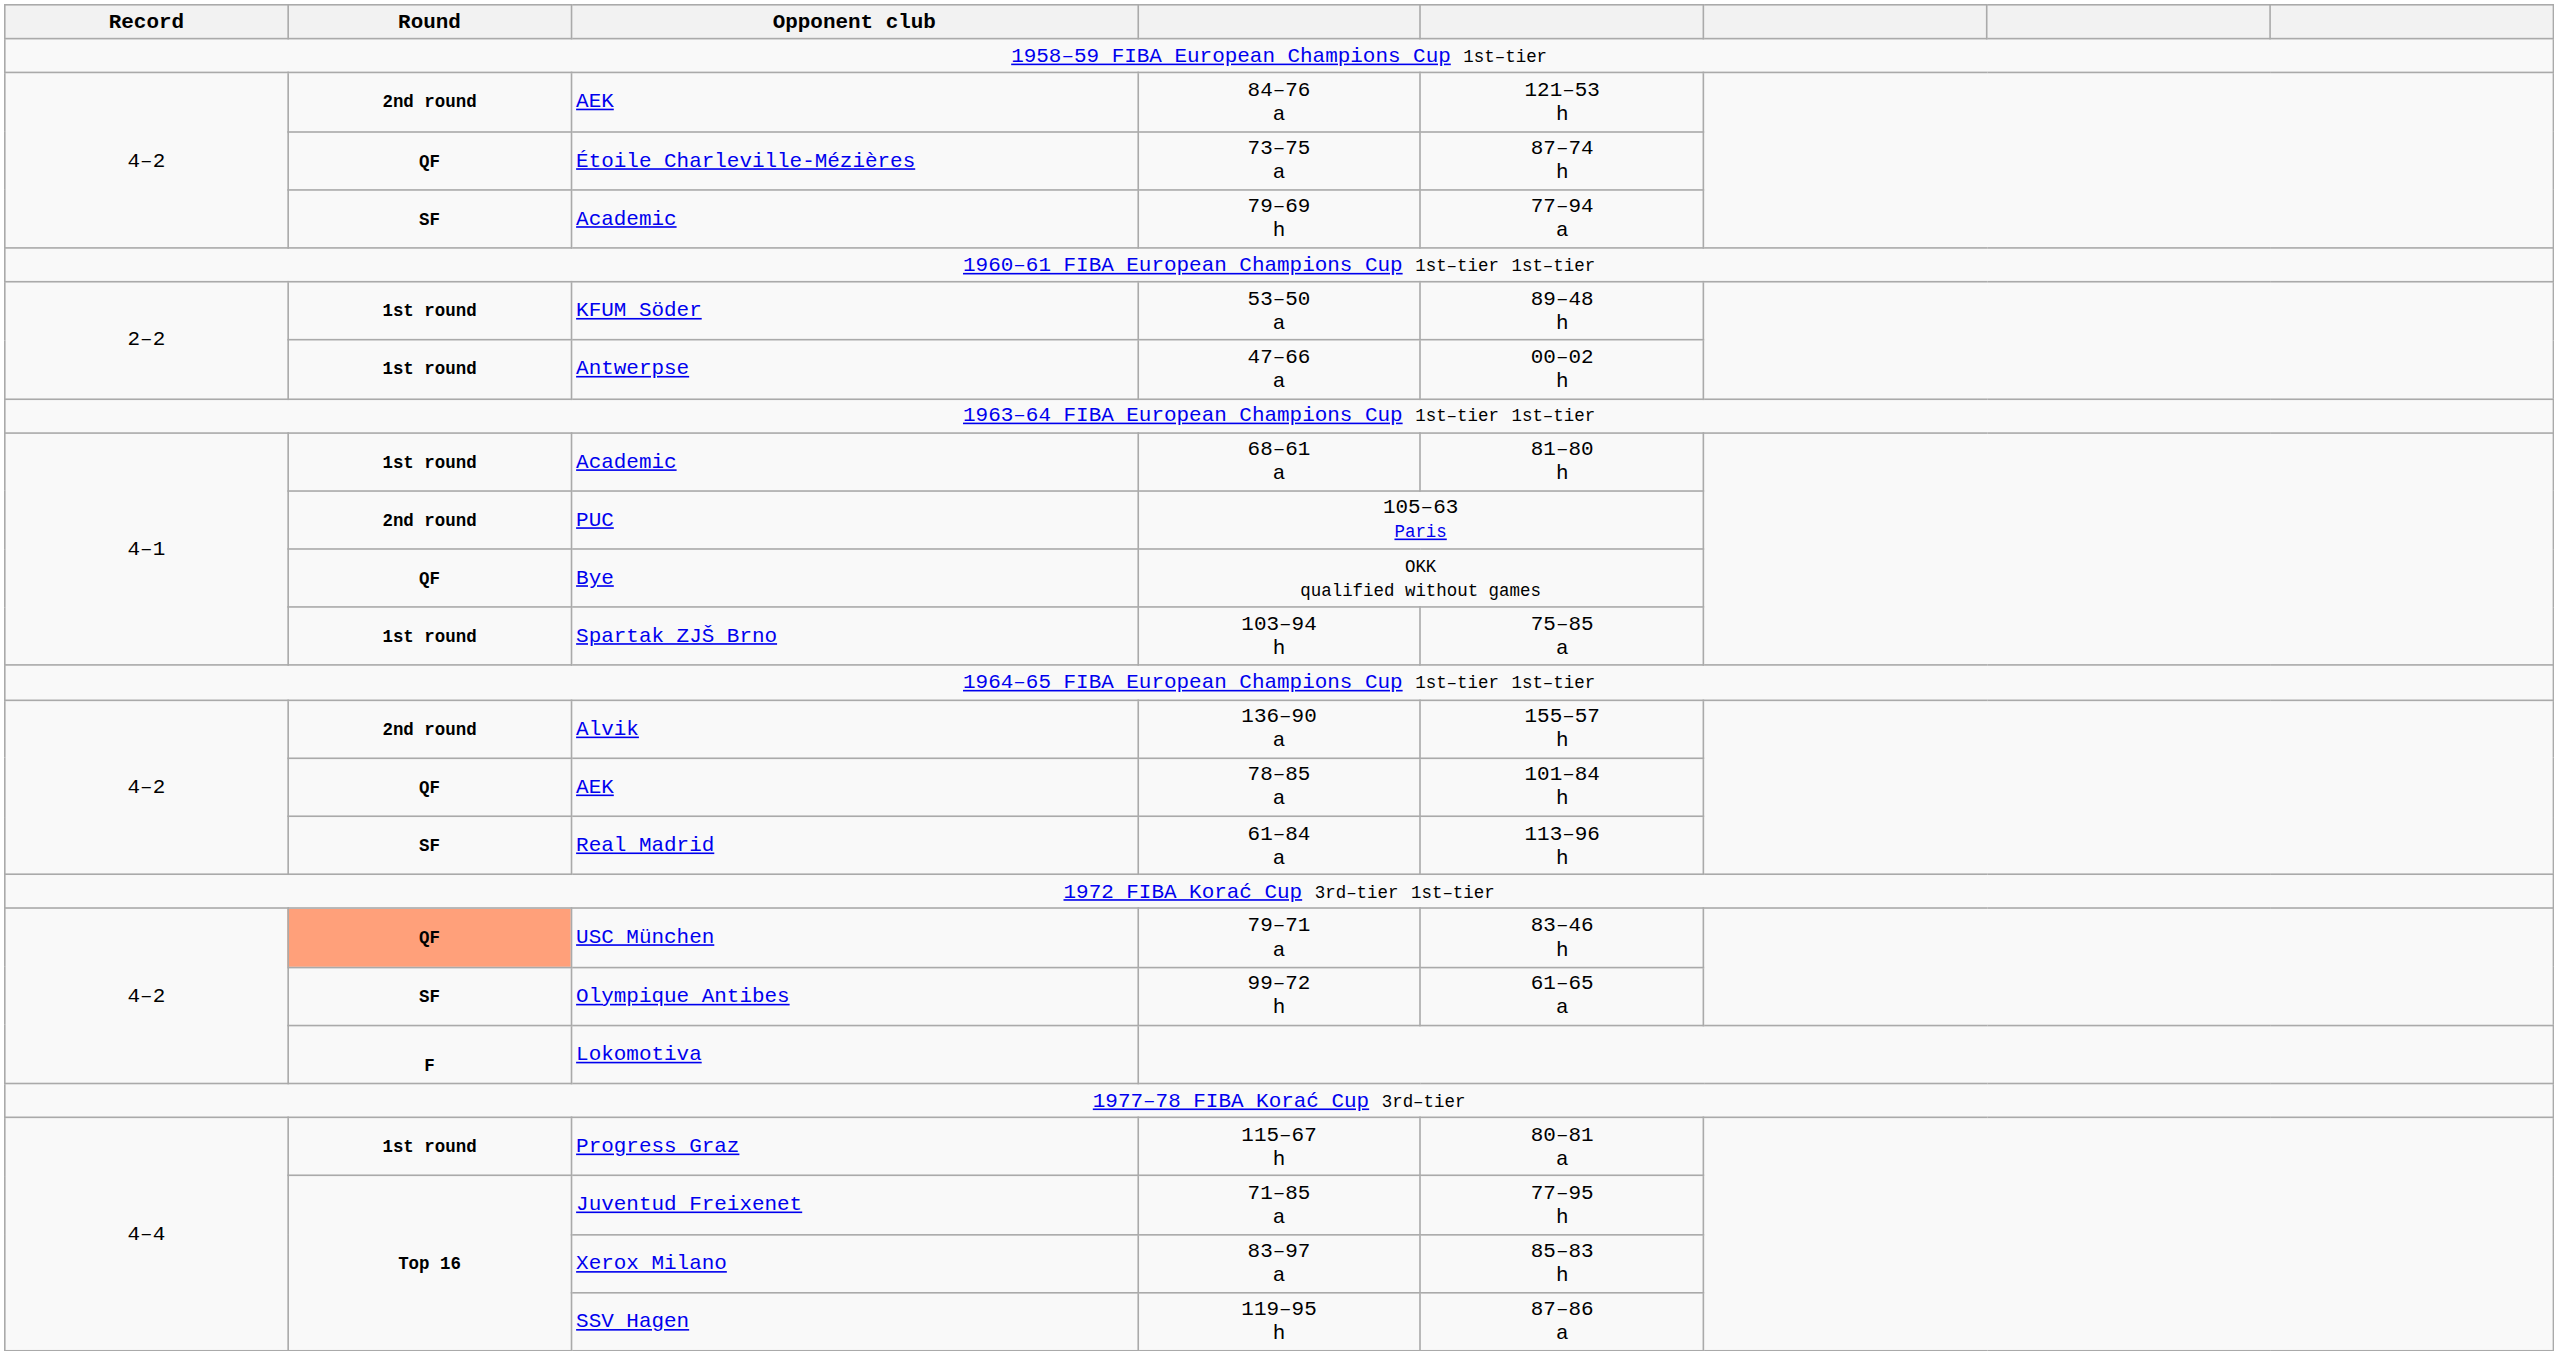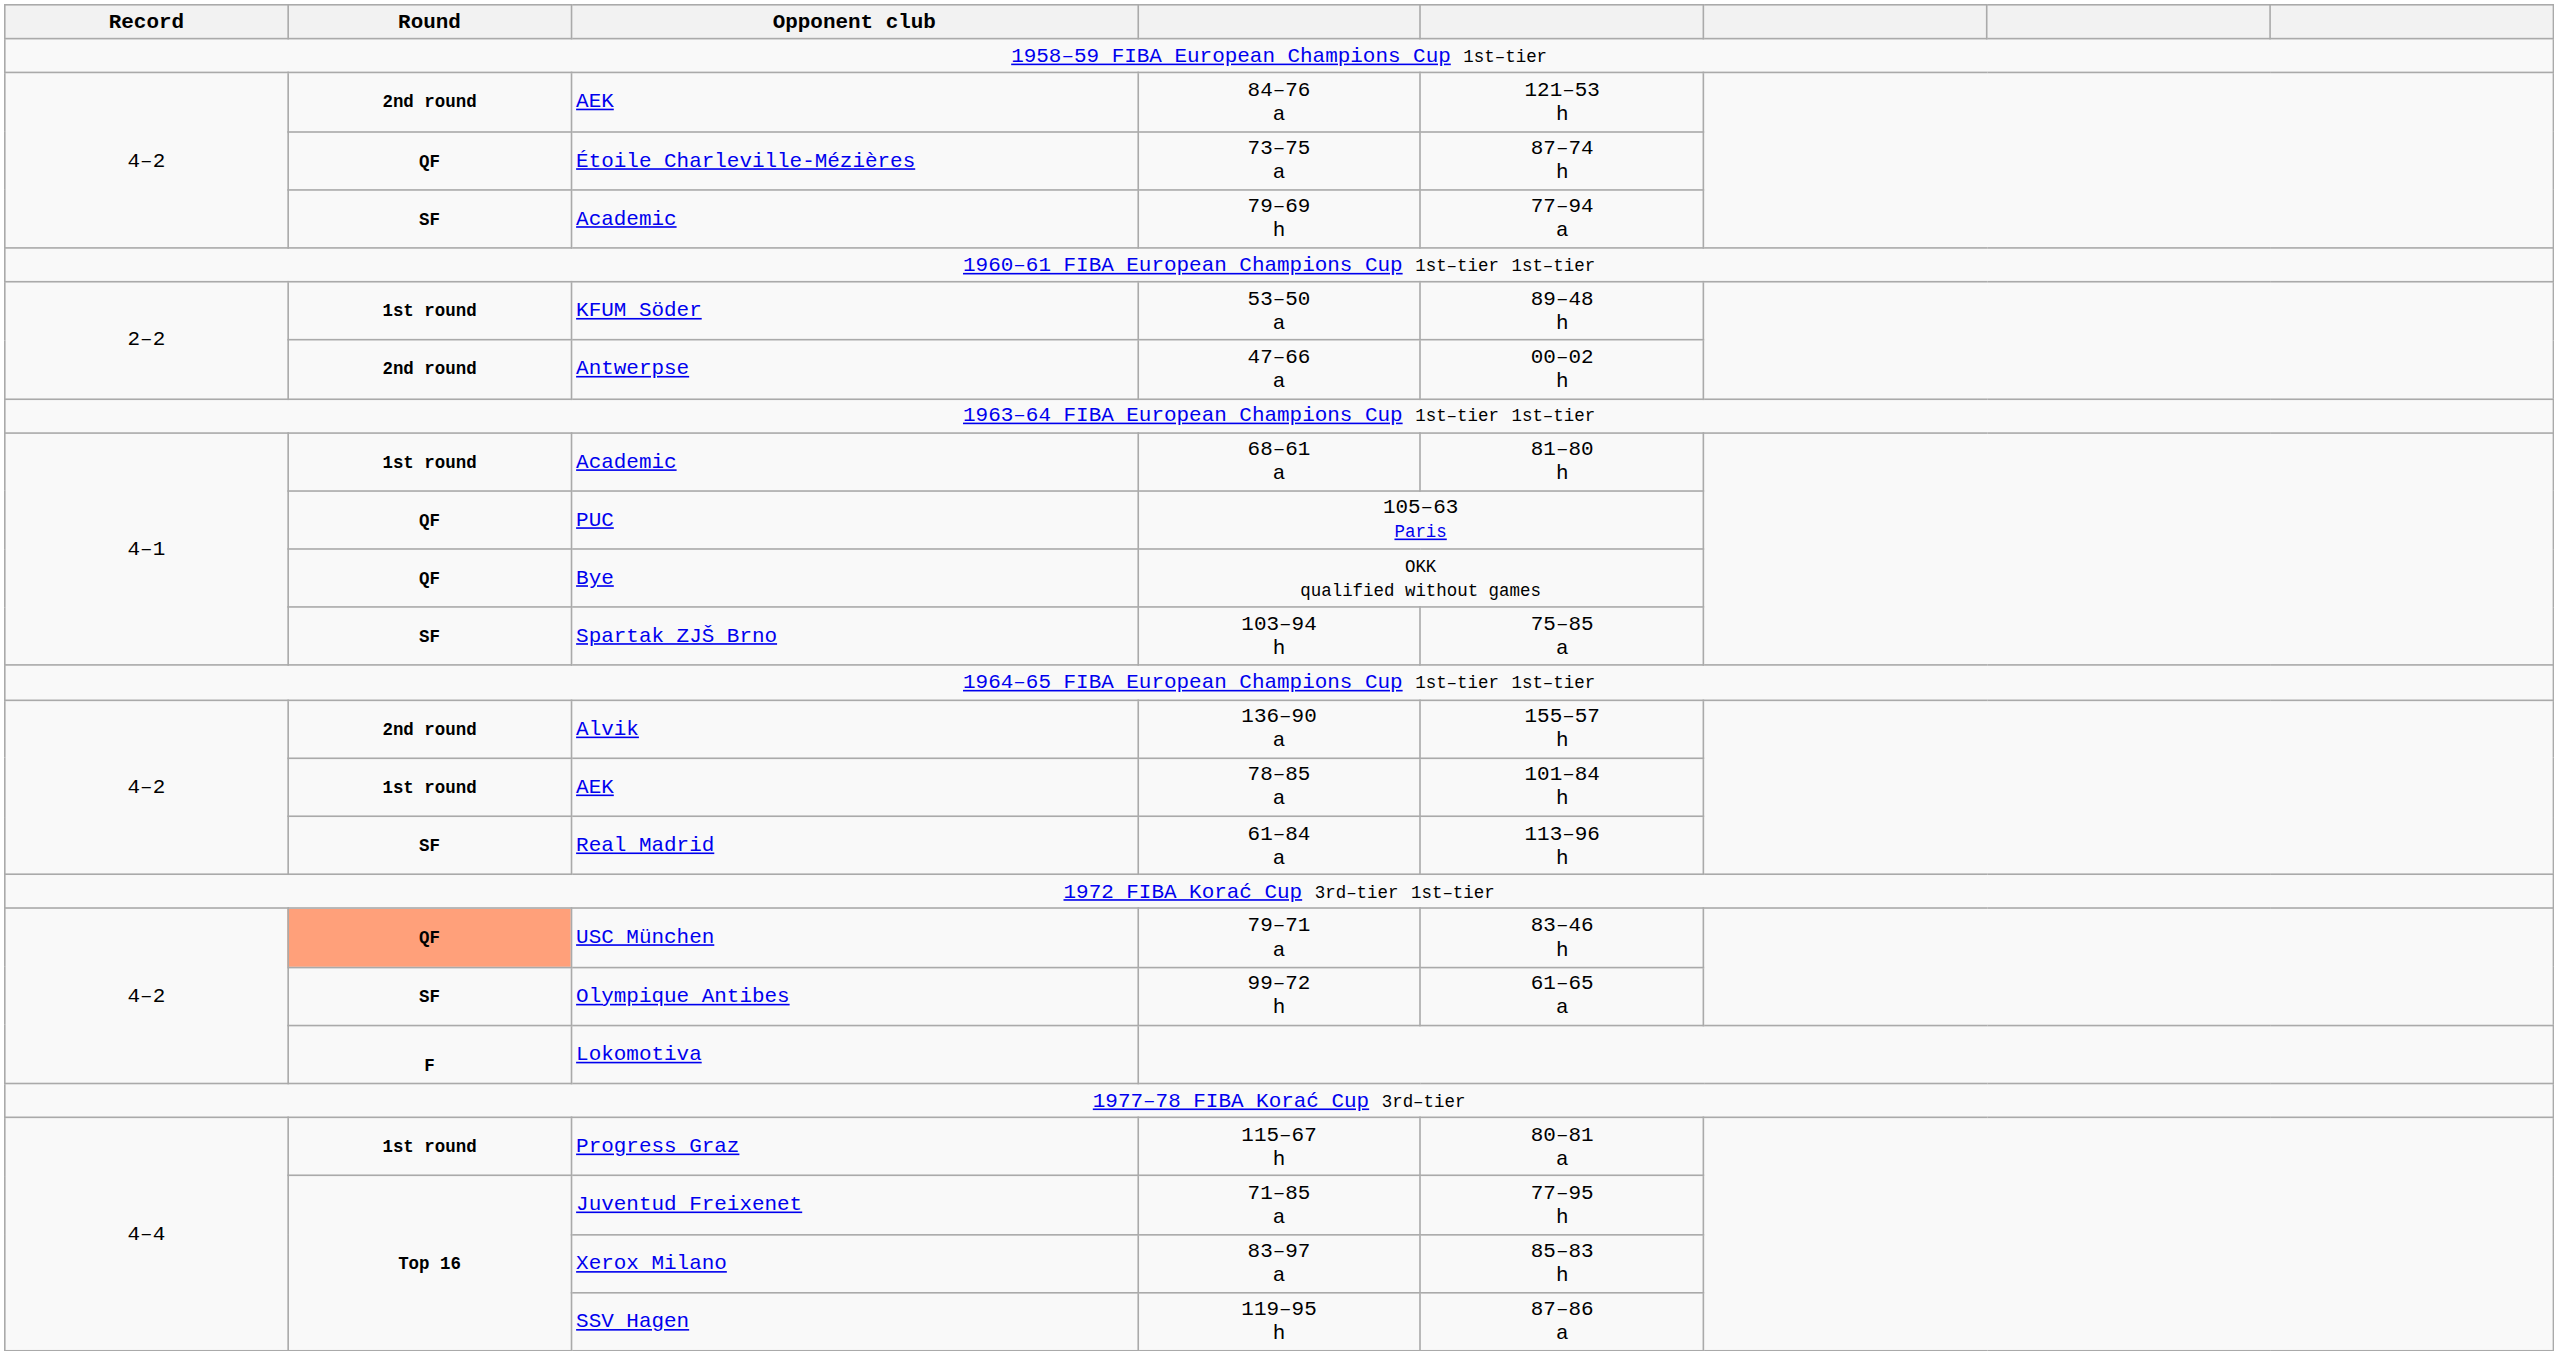 <table class="wikitable" width=100% style="text-align: center;">
 <tr>
 <th width=10%>Record</th>
 <th width=10%>Round</th>
 <th width=20%>Opponent club</th>
 <th width=10%></th>
 <th width=10%></th>
 <th width=10%></th>
 <th width=10%></th>
 <th width=10%></th>
 </tr>
 <tr>
 <td colspan=8><a href='#'>1958–59 FIBA European Champions Cup</a> <small>1st–tier</small> </td>
 </tr>
 <tr>
 <td rowspan=3>4–2</td>
 <td><small><strong>2nd round</strong></small></td>
 <td align=left> <a href='#'>AEK</a></td>
 <td>84–76 <br>a</td>
 <td>121–53 <br>h</td>
 </tr>
 <tr>
 <td><small><strong>QF</strong></small></td>
 <td align=left> <a href='#'>Étoile Charleville-Mézières</a></td>
 <td>73–75 <br>a</td>
 <td>87–74 <br>h</td>
 </tr>
 <tr>
 <td><small><strong>SF</strong></small></td>
 <td align=left> <a href='#'>Academic</a></td>
 <td>79–69 <br>h</td>
 <td>77–94 <br>a</td>
 </tr>
 <tr>
 <td colspan=8><a href='#'>1960–61 FIBA European Champions Cup</a> <small>1st–tier</small> <small>1st–tier</small> </td>
 </tr>
 <tr>
 <td rowspan=2>2–2</td>
 <td><small><strong>1st round</strong></small></td>
 <td align=left> <a href='#'>KFUM Söder</a></td>
 <td>53–50 <br>a</td>
 <td>89–48 <br>h</td>
 </tr>
 <tr>
-<td><small><strong>1st round</strong></small></td>
+<td><small><strong>2nd round</strong></small></td>
 <td align=left> <a href='#'>Antwerpse</a></td>
 <td>47–66 <br>a</td>
 <td>00–02 <br>h</td>
 </tr>
 <tr>
 <td colspan=8><a href='#'>1963–64 FIBA European Champions Cup</a> <small>1st–tier</small> <small>1st–tier</small> </td>
 </tr>
 <tr>
 <td rowspan=4>4–1</td>
 <td><small><strong>1st round</strong></small></td>
 <td align=left> <a href='#'>Academic</a></td>
 <td>68–61 <br>a</td>
 <td>81–80 <br>h</td>
 </tr>
 <tr>
-<td><small><strong>2nd round</strong></small></td>
+<td><small><strong>QF</strong></small></td>
 <td align=left> <a href='#'>PUC</a></td>
 <td colspan=2 style="text-align:center;">105–63<br><small><a href='#'>Paris</a></small></td>
 </tr>
 <tr>
 <td><small><strong>QF</strong></small></td>
 <td align=left><a href='#'>Bye</a></td>
 <td colspan=2 style="text-align:center;"><small>OKK <br>qualified without games</small></td>
 </tr>
 <tr>
-<td><small><strong>1st round</strong></small></td>
+<td><small><strong>SF</strong></small></td>
 <td align=left> <a href='#'>Spartak ZJŠ Brno</a></td>
 <td>103–94 <br>h</td>
 <td>75–85 <br>a</td>
 </tr>
 <tr>
 <td colspan=8><a href='#'>1964–65 FIBA European Champions Cup</a> <small>1st–tier</small> <small>1st–tier</small> </td>
 </tr>
 <tr>
 <td rowspan=3>4–2</td>
 <td><small><strong>2nd round</strong></small></td>
 <td align=left> <a href='#'>Alvik</a></td>
 <td>136–90 <br>a</td>
 <td>155–57 <br>h</td>
 </tr>
 <tr>
-<td><small><strong>QF</strong></small></td>
+<td><small><strong>1st round</strong></small></td>
 <td align=left> <a href='#'>AEK</a></td>
 <td>78–85 <br>a</td>
 <td>101–84 <br>h</td>
 </tr>
 <tr>
 <td><small><strong>SF</strong></small></td>
 <td align=left> <a href='#'>Real Madrid</a></td>
 <td>61–84 <br>a</td>
 <td>113–96 <br>h</td>
 </tr>
 <tr>
 <td colspan=8><a href='#'>1972 FIBA Korać Cup</a> <small>3rd–tier</small> <small>1st–tier</small> </td>
 </tr>
 <tr>
 <td rowspan=3>4–2</td>
 <td style="background: lightsalmon;"><small><strong>QF</strong></small></td>
 <td align=left> <a href='#'>USC München</a></td>
 <td>79–71 <br>a</td>
 <td>83–46 <br>h</td>
 </tr>
 <tr>
 <td><small><strong>SF</strong></small></td>
 <td align=left> <a href='#'>Olympique Antibes</a></td>
 <td>99–72 <br>h</td>
 <td>61–65 <br>a</td>
 </tr>
 <tr>
 <td><br><small><strong>F</strong></small></td>
 <td align=left> <a href='#'>Lokomotiva</a></td>
 <td colspan=5></td>
 </tr>
 <tr>
 <td colspan=8><a href='#'>1977–78 FIBA Korać Cup</a> <small>3rd–tier</small> </td>
 </tr>
 <tr>
 <td rowspan=4>4–4</td>
 <td><small><strong>1st round</strong></small></td>
 <td align=left> <a href='#'>Progress Graz</a></td>
 <td>115–67 <br>h</td>
 <td>80–81 <br>a</td>
 </tr>
 <tr>
 <td rowspan=3><small><strong>Top 16</strong></small></td>
 <td align=left> <a href='#'>Juventud Freixenet</a></td>
 <td>71–85 <br>a</td>
 <td>77–95 <br>h</td>
 </tr>
 <tr>
 <td align=left> <a href='#'>Xerox Milano</a></td>
 <td>83–97 <br>a</td>
 <td>85–83 <br>h</td>
 </tr>
 <tr>
 <td align=left> <a href='#'>SSV Hagen</a></td>
 <td>119–95 <br>h</td>
 <td>87–86 <br>a</td>
 </tr>
 </table>
